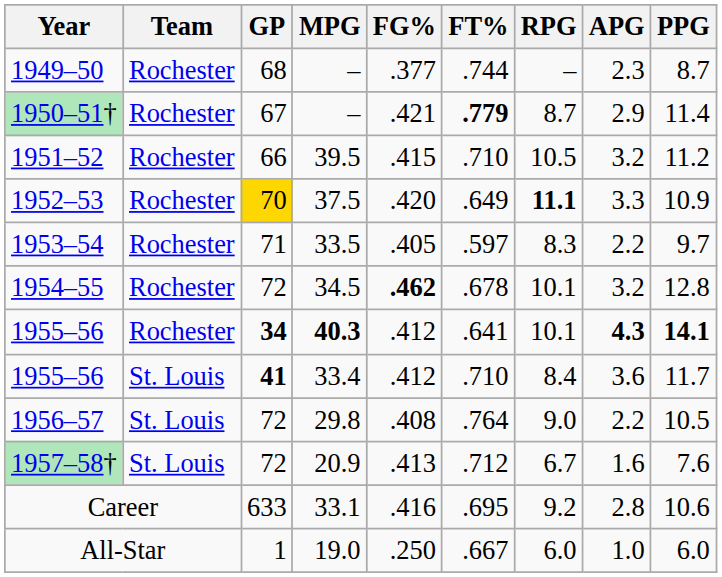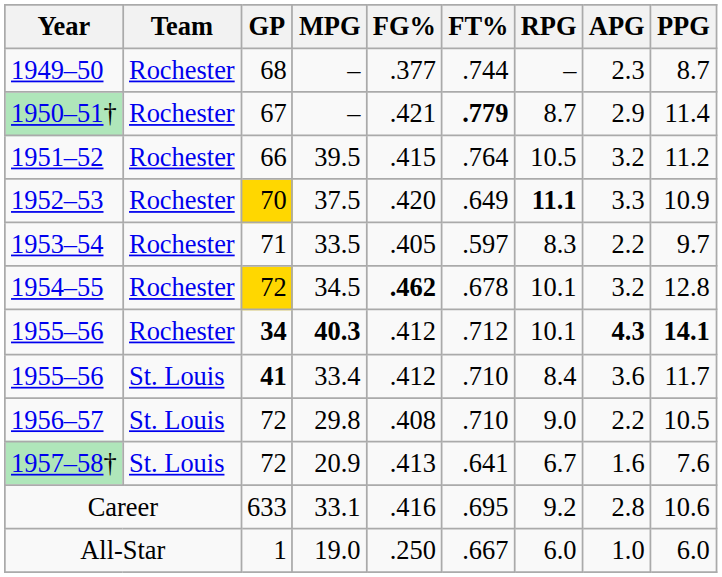 <table class="wikitable sortable" style="font-size:95%; text-align:right;">
 <tr>
 <th>Year</th>
 <th>Team</th>
 <th>GP</th>
 <th>MPG</th>
 <th>FG%</th>
 <th>FT%</th>
 <th>RPG</th>
 <th>APG</th>
 <th>PPG</th>
 </tr>
 <tr>
 <td style="text-align:left;"><a href='#'>1949–50</a></td>
 <td style="text-align:left;"><a href='#'>Rochester</a></td>
 <td>68</td>
 <td>–</td>
 <td>.377</td>
 <td>.744</td>
 <td>–</td>
 <td>2.3</td>
 <td>8.7</td>
 </tr>
 <tr>
 <td style="text-align:left;background:#afe6ba;"><a href='#'>1950–51</a>†</td>
 <td style="text-align:left;"><a href='#'>Rochester</a></td>
 <td>67</td>
 <td>–</td>
 <td>.421</td>
 <td><strong>.779</strong></td>
 <td>8.7</td>
 <td>2.9</td>
 <td>11.4</td>
 </tr>
 <tr>
 <td style="text-align:left;"><a href='#'>1951–52</a></td>
 <td style="text-align:left;"><a href='#'>Rochester</a></td>
 <td>66</td>
 <td>39.5</td>
 <td>.415</td>
-<td>.710</td>
+<td>.764</td>
 <td>10.5</td>
 <td>3.2</td>
 <td>11.2</td>
 </tr>
 <tr>
 <td style="text-align:left;"><a href='#'>1952–53</a></td>
 <td style="text-align:left;"><a href='#'>Rochester</a></td>
 <td style="background: gold;">70</td>
 <td>37.5</td>
 <td>.420</td>
 <td>.649</td>
 <td><strong>11.1</strong></td>
 <td>3.3</td>
 <td>10.9</td>
 </tr>
 <tr>
 <td style="text-align:left;"><a href='#'>1953–54</a></td>
 <td style="text-align:left;"><a href='#'>Rochester</a></td>
 <td>71</td>
 <td>33.5</td>
 <td>.405</td>
 <td>.597</td>
 <td>8.3</td>
 <td>2.2</td>
 <td>9.7</td>
 </tr>
 <tr>
 <td style="text-align:left;"><a href='#'>1954–55</a></td>
 <td style="text-align:left;"><a href='#'>Rochester</a></td>
-<td>72</td>
+<td style="background: gold;">72</td>
 <td>34.5</td>
 <td><strong>.462</strong></td>
 <td>.678</td>
 <td>10.1</td>
 <td>3.2</td>
 <td>12.8</td>
 </tr>
 <tr>
 <td style="text-align:left;"><a href='#'>1955–56</a></td>
 <td style="text-align:left;"><a href='#'>Rochester</a></td>
 <td><strong>34</strong></td>
 <td><strong>40.3</strong></td>
 <td>.412</td>
-<td>.641</td>
+<td>.712</td>
 <td>10.1</td>
 <td><strong>4.3</strong></td>
 <td><strong>14.1</strong></td>
 </tr>
 <tr>
 <td style="text-align:left;"><a href='#'>1955–56</a></td>
 <td style="text-align:left;"><a href='#'>St. Louis</a></td>
 <td><strong>41</strong></td>
 <td>33.4</td>
 <td>.412</td>
 <td>.710</td>
 <td>8.4</td>
 <td>3.6</td>
 <td>11.7</td>
 </tr>
 <tr>
 <td style="text-align:left;"><a href='#'>1956–57</a></td>
 <td style="text-align:left;"><a href='#'>St. Louis</a></td>
 <td>72</td>
 <td>29.8</td>
 <td>.408</td>
-<td>.764</td>
+<td>.710</td>
 <td>9.0</td>
 <td>2.2</td>
 <td>10.5</td>
 </tr>
 <tr>
 <td style="text-align:left;background:#afe6ba;"><a href='#'>1957–58</a>†</td>
 <td style="text-align:left;"><a href='#'>St. Louis</a></td>
 <td>72</td>
 <td>20.9</td>
 <td>.413</td>
-<td>.712</td>
+<td>.641</td>
 <td>6.7</td>
 <td>1.6</td>
 <td>7.6</td>
 </tr>
 <tr class="sortbottom">
 <td colspan="2" style="text-align:center;">Career</td>
 <td>633</td>
 <td>33.1</td>
 <td>.416</td>
 <td>.695</td>
 <td>9.2</td>
 <td>2.8</td>
 <td>10.6</td>
 </tr>
 <tr class="sortbottom">
 <td colspan="2" style="text-align:center;">All-Star</td>
 <td>1</td>
 <td>19.0</td>
 <td>.250</td>
 <td>.667</td>
 <td>6.0</td>
 <td>1.0</td>
 <td>6.0</td>
 </tr>
 </table>
